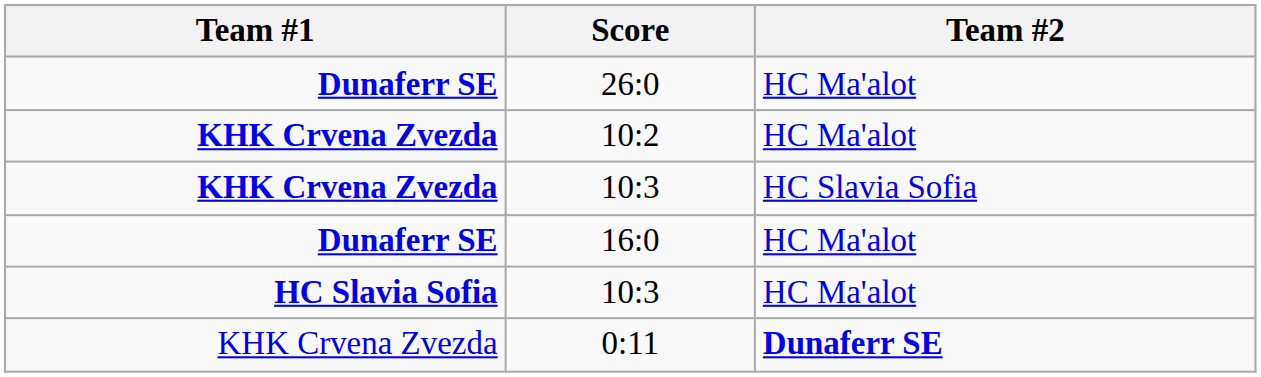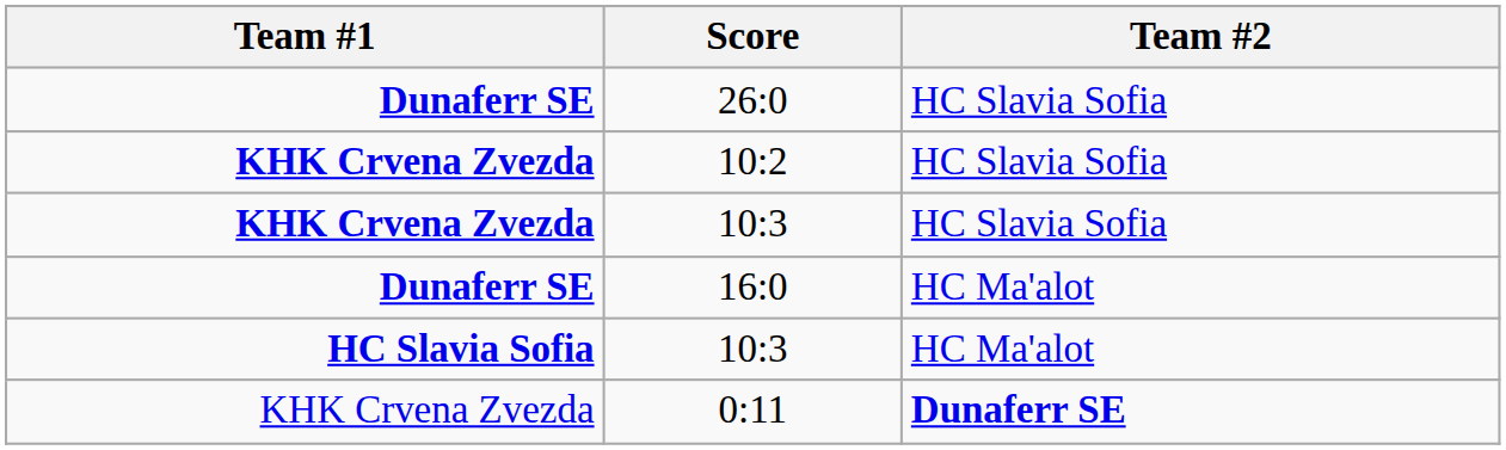 <table class="wikitable" style="text-align: center;">
 <tr>
 <th width=22%>Team #1</th>
 <th width=11%>Score</th>
 <th width=22%>Team #2</th>
 </tr>
 <tr>
 <td style="text-align: right;"><strong><a href='#'>Dunaferr SE</a></strong> </td>
 <td>26:0</td>
-<td style="text-align: left;"> <a href='#'>HC Ma'alot</a></td>
+<td style="text-align: left;"> <a href='#'>HC Slavia Sofia</a></td>
 </tr>
 <tr>
 <td style="text-align: right;"><strong><a href='#'>KHK Crvena Zvezda</a></strong> </td>
 <td>10:2</td>
-<td style="text-align: left;"> <a href='#'>HC Ma'alot</a></td>
+<td style="text-align: left;"> <a href='#'>HC Slavia Sofia</a></td>
 </tr>
 <tr>
 <td style="text-align: right;"><strong><a href='#'>KHK Crvena Zvezda</a></strong> </td>
 <td>10:3</td>
 <td style="text-align: left;"> <a href='#'>HC Slavia Sofia</a></td>
 </tr>
 <tr>
 <td style="text-align: right;"><strong><a href='#'>Dunaferr SE</a></strong> </td>
 <td>16:0</td>
 <td style="text-align: left;"> <a href='#'>HC Ma'alot</a></td>
 </tr>
 <tr>
 <td style="text-align: right;"><strong><a href='#'>HC Slavia Sofia</a></strong> </td>
 <td>10:3</td>
 <td style="text-align: left;"> <a href='#'>HC Ma'alot</a></td>
 </tr>
 <tr>
 <td style="text-align: right;"><a href='#'>KHK Crvena Zvezda</a> </td>
 <td>0:11</td>
 <td style="text-align: left;"> <strong><a href='#'>Dunaferr SE</a></strong></td>
 </tr>
 </table>
